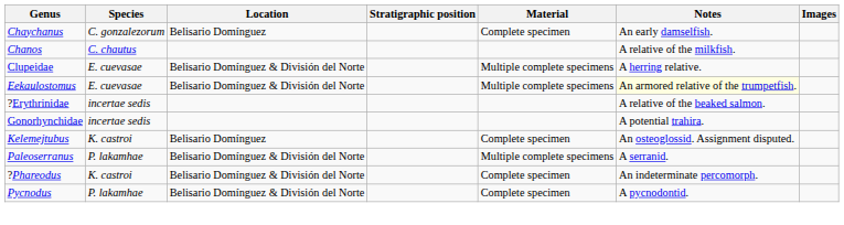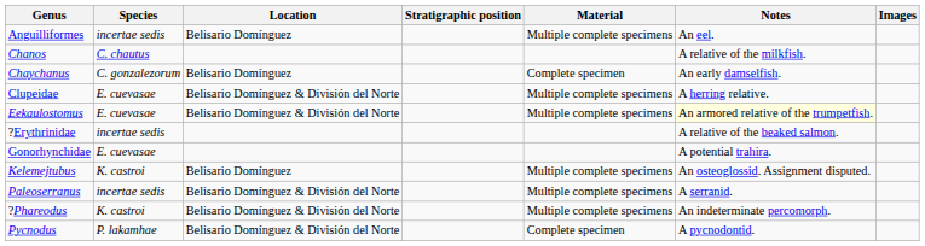 <table class="wikitable" align="center">
 <tr>
 <th>Genus</th>
 <th>Species</th>
 <th>Location</th>
 <th>Stratigraphic position</th>
 <th>Material</th>
 <th>Notes</th>
 <th>Images</th>
 </tr>
 <tr>
-<td><em><a href='#'>Chaychanus</a></em></td>
-<td><em>C. gonzalezorum</em></td>
+<td><a href='#'>Anguilliformes</a></td>
+<td><em>incertae sedis</em></td>
 <td>Belisario Domínguez</td>
 <td></td>
-<td>Complete specimen</td>
-<td>An early <a href='#'>damselfish</a>.</td>
+<td>Multiple complete specimens</td>
+<td>An <a href='#'>eel</a>.</td>
 <td></td>
 </tr>
 <tr>
 <td><em><a href='#'>Chanos</a></em></td>
 <td><em><a href='#'>C. chautus</a></em></td>
 <td></td>
 <td></td>
 <td></td>
 <td>A relative of the <a href='#'>milkfish</a>.</td>
+<td></td>
+</tr>
+<tr>
+<td><em><a href='#'>Chaychanus</a></em></td>
+<td><em>C. gonzalezorum</em></td>
+<td>Belisario Domínguez</td>
+<td></td>
+<td>Complete specimen</td>
+<td>An early <a href='#'>damselfish</a>.</td>
 <td></td>
 </tr>
 <tr>
 <td><a href='#'>Clupeidae</a></td>
 <td><em>E. cuevasae</em></td>
 <td>Belisario Domínguez & División del Norte</td>
 <td></td>
 <td>Multiple complete specimens</td>
 <td>A <a href='#'>herring</a> relative.</td>
 <td></td>
 </tr>
 <tr>
 <td><em><a href='#'>Eekaulostomus</a></em></td>
 <td><em>E. cuevasae</em></td>
 <td>Belisario Domínguez & División del Norte</td>
 <td></td>
 <td>Multiple complete specimens</td>
 <td style="background: lightyellow;">An armored relative of the <a href='#'>trumpetfish</a>.</td>
 <td></td>
 </tr>
 <tr>
 <td>?<a href='#'>Erythrinidae</a></td>
 <td><em>incertae sedis</em></td>
 <td></td>
 <td></td>
 <td></td>
 <td>A relative of the <a href='#'>beaked salmon</a>.</td>
 <td></td>
 </tr>
 <tr>
 <td><a href='#'>Gonorhynchidae</a></td>
-<td><em>incertae sedis</em></td>
+<td><em>E. cuevasae</em></td>
 <td></td>
 <td></td>
 <td></td>
 <td>A potential <a href='#'>trahira</a>.</td>
 <td></td>
 </tr>
 <tr>
 <td><em><a href='#'>Kelemejtubus</a></em></td>
 <td><em>K. castroi</em></td>
 <td>Belisario Domínguez</td>
 <td></td>
-<td>Complete specimen</td>
+<td>Multiple complete specimens</td>
 <td>An <a href='#'>osteoglossid</a>. Assignment disputed.</td>
 <td></td>
 </tr>
 <tr>
 <td><em><a href='#'>Paleoserranus</a></em></td>
-<td><em>P. lakamhae</em></td>
+<td><em>incertae sedis</em></td>
 <td>Belisario Domínguez & División del Norte</td>
 <td></td>
 <td>Multiple complete specimens</td>
 <td>A <a href='#'>serranid</a>.</td>
 <td></td>
 </tr>
 <tr>
 <td>?<em><a href='#'>Phareodus</a></em></td>
 <td><em>K. castroi</em></td>
 <td>Belisario Domínguez & División del Norte</td>
 <td></td>
-<td>Complete specimen</td>
+<td>Multiple complete specimens</td>
 <td>An indeterminate <a href='#'>percomorph</a>.</td>
 <td></td>
 </tr>
 <tr>
 <td><em><a href='#'>Pycnodus</a></em></td>
 <td><em>P. lakamhae</em></td>
 <td>Belisario Domínguez & División del Norte</td>
 <td></td>
 <td>Complete specimen</td>
 <td>A <a href='#'>pycnodontid</a>.</td>
 <td></td>
 </tr>
 </table>
